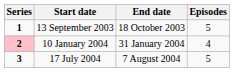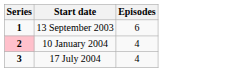 <table class="wikitable" style="text-align:center;">
 <tr>
 <th>Series</th>
 <th>Start date</th>
-<th>End date</th>
 <th>Episodes</th>
 </tr>
 <tr>
 <td><strong>1</strong></td>
 <td>13 September 2003</td>
-<td>18 October 2003</td>
-<td>5</td>
+<td>6</td>
 </tr>
 <tr>
 <td style="background: pink;"><strong>2</strong></td>
 <td>10 January 2004</td>
-<td>31 January 2004</td>
 <td>4</td>
 </tr>
 <tr>
 <td><strong>3</strong></td>
 <td>17 July 2004</td>
-<td>7 August 2004</td>
-<td>5</td>
+<td>4</td>
 </tr>
 </table>
